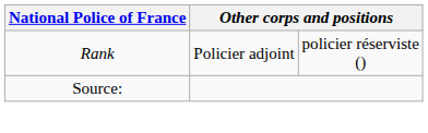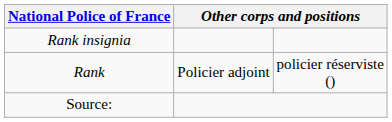 <table class="wikitable" style="text-align: center;">
 <tr>
 <th><a href='#'>National Police of France</a></th>
 <th colspan=2><em>Other corps and positions</em></th>
+</tr>
+<tr>
+<td><em>Rank insignia</em></td>
+<td></td>
+<td></td>
 </tr>
 <tr>
 <td><em>Rank</em></td>
 <td>Policier adjoint</td>
 <td>policier réserviste<br>()</td>
 </tr>
 <tr>
 <td>Source:</td>
 <td colspan=2></td>
 </tr>
 </table>
